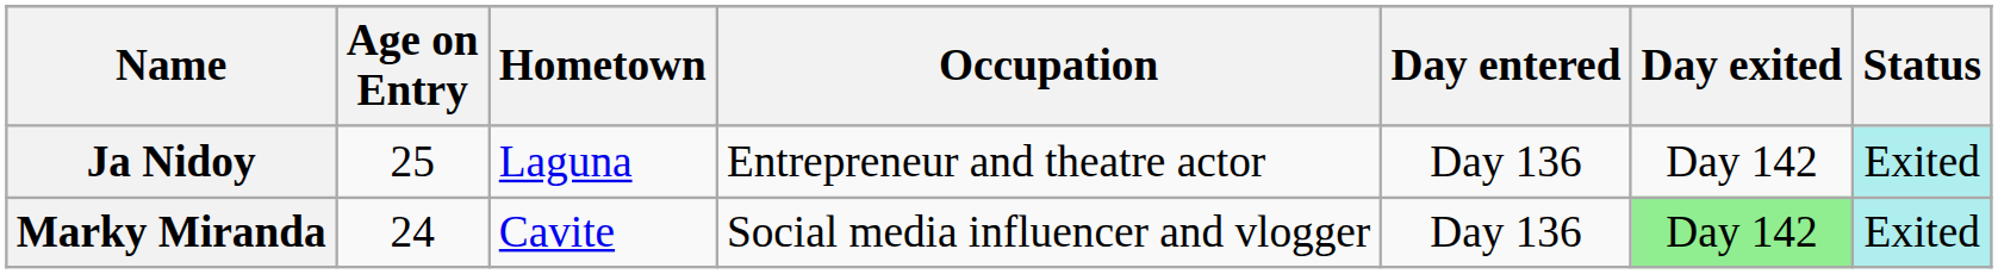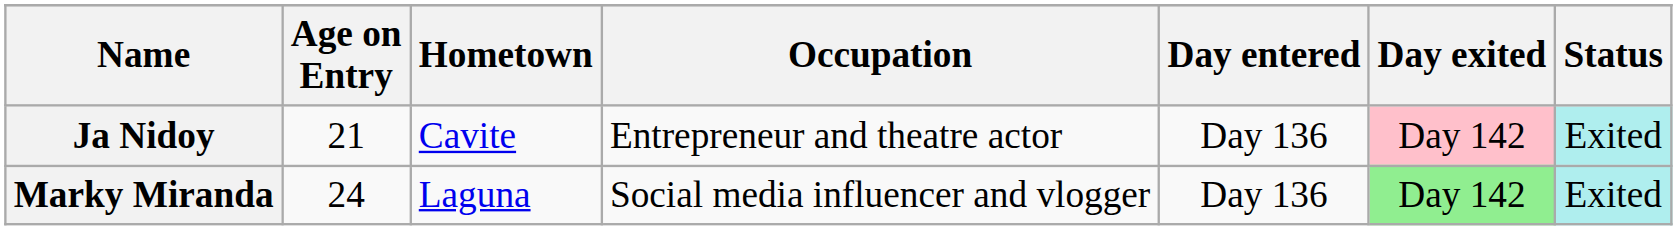 <table class="wikitable" style="text-align:center; font-size:100%; line-height:18px; margin:1em auto;" width="auto">
 <tr>
 </tr>
 <tr>
 <th>Name</th>
 <th>Age on<br>Entry</th>
 <th>Hometown</th>
 <th>Occupation</th>
 <th>Day entered</th>
 <th>Day exited</th>
 <th>Status</th>
 </tr>
 <tr>
 <th>Ja Nidoy</th>
-<td>25</td>
-<td align="left"><a href='#'>Laguna</a></td>
+<td>21</td>
+<td align="left"><a href='#'>Cavite</a></td>
 <td align="left">Entrepreneur and theatre actor</td>
 <td>Day 136</td>
-<td>Day 142</td>
+<td style="background: pink;">Day 142</td>
 <td style="background-color:#AFEEEE">Exited</td>
 </tr>
 <tr>
 <th>Marky Miranda</th>
 <td>24</td>
-<td align="left"><a href='#'>Cavite</a></td>
+<td align="left"><a href='#'>Laguna</a></td>
 <td align="left">Social media influencer and vlogger</td>
 <td>Day 136</td>
 <td style="background: lightgreen;">Day 142</td>
 <td style="background-color:#AFEEEE">Exited</td>
 </tr>
 </table>
